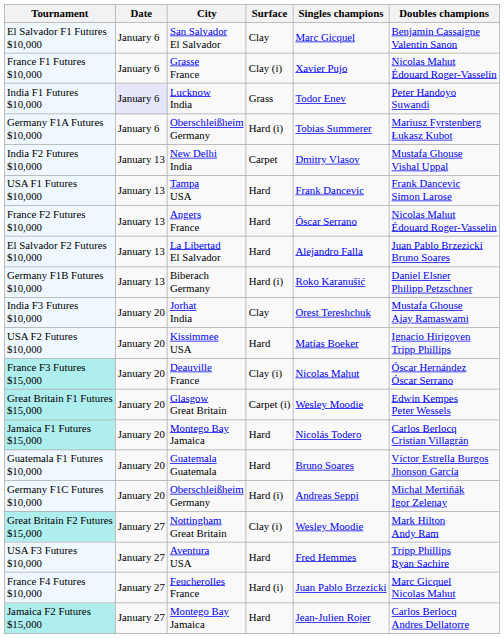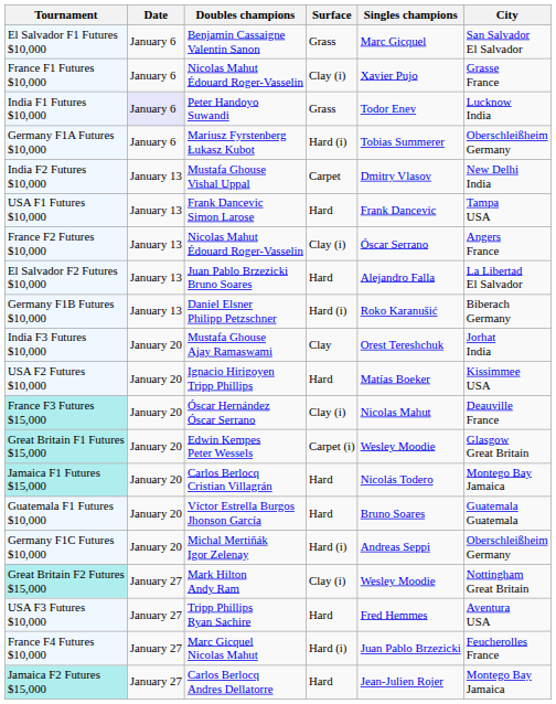 <table class="sortable wikitable" style="font-size:90%">
 <tr>
 <th>Tournament</th>
 <th>Date</th>
-<th>City</th>
+<th>Doubles champions</th>
 <th>Surface</th>
 <th>Singles champions</th>
-<th>Doubles champions</th>
+<th>City</th>
 </tr>
 <tr>
 <td style="background:#f0f8ff;">El Salvador F1 Futures<br>$10,000</td>
 <td>January 6</td>
+<td> <a href='#'>Benjamin Cassaigne</a> <br> <a href='#'>Valentin Sanon</a></td>
+<td>Grass</td>
+<td> <a href='#'>Marc Gicquel</a></td>
 <td><a href='#'>San Salvador</a><br>El Salvador</td>
-<td>Clay</td>
-<td> <a href='#'>Marc Gicquel</a></td>
-<td> <a href='#'>Benjamin Cassaigne</a> <br> <a href='#'>Valentin Sanon</a></td>
 </tr>
 <tr>
 <td style="background:#f0f8ff;">France F1 Futures<br>$10,000</td>
 <td>January 6</td>
-<td><a href='#'>Grasse</a><br>France</td>
+<td> <a href='#'>Nicolas Mahut</a> <br> <a href='#'>Édouard Roger-Vasselin</a></td>
 <td>Clay (i)</td>
 <td> <a href='#'>Xavier Pujo</a></td>
-<td> <a href='#'>Nicolas Mahut</a> <br> <a href='#'>Édouard Roger-Vasselin</a></td>
+<td><a href='#'>Grasse</a><br>France</td>
 </tr>
 <tr>
 <td style="background:#f0f8ff;">India F1 Futures<br>$10,000</td>
 <td style="background: lavender;">January 6</td>
-<td><a href='#'>Lucknow</a><br>India</td>
+<td> <a href='#'>Peter Handoyo</a> <br> <a href='#'>Suwandi</a></td>
 <td>Grass</td>
 <td> <a href='#'>Todor Enev</a></td>
-<td> <a href='#'>Peter Handoyo</a> <br> <a href='#'>Suwandi</a></td>
+<td><a href='#'>Lucknow</a><br>India</td>
 </tr>
 <tr>
 <td style="background:#f0f8ff;">Germany F1A Futures<br>$10,000</td>
 <td>January 6</td>
-<td><a href='#'>Oberschleißheim</a><br>Germany</td>
+<td> <a href='#'>Mariusz Fyrstenberg</a> <br> <a href='#'>Łukasz Kubot</a></td>
 <td>Hard (i)</td>
 <td> <a href='#'>Tobias Summerer</a></td>
-<td> <a href='#'>Mariusz Fyrstenberg</a> <br> <a href='#'>Łukasz Kubot</a></td>
+<td><a href='#'>Oberschleißheim</a><br>Germany</td>
 </tr>
 <tr>
 <td style="background:#f0f8ff;">India F2 Futures<br>$10,000</td>
 <td>January 13</td>
-<td><a href='#'>New Delhi</a><br>India</td>
+<td> <a href='#'>Mustafa Ghouse</a> <br> <a href='#'>Vishal Uppal</a></td>
 <td>Carpet</td>
 <td> <a href='#'>Dmitry Vlasov</a></td>
-<td> <a href='#'>Mustafa Ghouse</a> <br> <a href='#'>Vishal Uppal</a></td>
+<td><a href='#'>New Delhi</a><br>India</td>
 </tr>
 <tr>
 <td style="background:#f0f8ff;">USA F1 Futures<br>$10,000</td>
 <td>January 13</td>
-<td><a href='#'>Tampa</a><br>USA</td>
+<td> <a href='#'>Frank Dancevic</a> <br> <a href='#'>Simon Larose</a></td>
 <td>Hard</td>
 <td> <a href='#'>Frank Dancevic</a></td>
-<td> <a href='#'>Frank Dancevic</a> <br> <a href='#'>Simon Larose</a></td>
+<td><a href='#'>Tampa</a><br>USA</td>
 </tr>
 <tr>
 <td style="background:#f0f8ff;">France F2 Futures<br>$10,000</td>
 <td>January 13</td>
+<td> <a href='#'>Nicolas Mahut</a> <br> <a href='#'>Édouard Roger-Vasselin</a></td>
+<td>Clay (i)</td>
+<td> <a href='#'>Óscar Serrano</a></td>
 <td><a href='#'>Angers</a><br>France</td>
-<td>Hard</td>
-<td> <a href='#'>Óscar Serrano</a></td>
-<td> <a href='#'>Nicolas Mahut</a> <br> <a href='#'>Édouard Roger-Vasselin</a></td>
 </tr>
 <tr>
 <td style="background:#f0f8ff;">El Salvador F2 Futures<br>$10,000</td>
 <td>January 13</td>
-<td><a href='#'>La Libertad</a><br>El Salvador</td>
+<td> <a href='#'>Juan Pablo Brzezicki</a> <br> <a href='#'>Bruno Soares</a></td>
 <td>Hard</td>
 <td> <a href='#'>Alejandro Falla</a></td>
-<td> <a href='#'>Juan Pablo Brzezicki</a> <br> <a href='#'>Bruno Soares</a></td>
+<td><a href='#'>La Libertad</a><br>El Salvador</td>
 </tr>
 <tr>
 <td style="background:#f0f8ff;">Germany F1B Futures<br>$10,000</td>
 <td>January 13</td>
-<td>Biberach<br>Germany</td>
+<td> <a href='#'>Daniel Elsner</a> <br> <a href='#'>Philipp Petzschner</a></td>
 <td>Hard (i)</td>
 <td> <a href='#'>Roko Karanušić</a></td>
-<td> <a href='#'>Daniel Elsner</a> <br> <a href='#'>Philipp Petzschner</a></td>
+<td>Biberach<br>Germany</td>
 </tr>
 <tr>
 <td style="background:#f0f8ff;">India F3 Futures<br>$10,000</td>
 <td>January 20</td>
-<td><a href='#'>Jorhat</a><br>India</td>
+<td> <a href='#'>Mustafa Ghouse</a> <br> <a href='#'>Ajay Ramaswami</a></td>
 <td>Clay</td>
 <td> <a href='#'>Orest Tereshchuk</a></td>
-<td> <a href='#'>Mustafa Ghouse</a> <br> <a href='#'>Ajay Ramaswami</a></td>
+<td><a href='#'>Jorhat</a><br>India</td>
 </tr>
 <tr>
 <td style="background:#f0f8ff;">USA F2 Futures<br>$10,000</td>
 <td>January 20</td>
-<td><a href='#'>Kissimmee</a><br>USA</td>
+<td> <a href='#'>Ignacio Hirigoyen</a> <br> <a href='#'>Tripp Phillips</a></td>
 <td>Hard</td>
 <td> <a href='#'>Matías Boeker</a></td>
-<td> <a href='#'>Ignacio Hirigoyen</a> <br> <a href='#'>Tripp Phillips</a></td>
+<td><a href='#'>Kissimmee</a><br>USA</td>
 </tr>
 <tr>
 <td style="background:#afeeee;">France F3 Futures<br>$15,000</td>
 <td>January 20</td>
-<td><a href='#'>Deauville</a><br>France</td>
+<td> <a href='#'>Óscar Hernández</a> <br> <a href='#'>Óscar Serrano</a></td>
 <td>Clay (i)</td>
 <td> <a href='#'>Nicolas Mahut</a></td>
-<td> <a href='#'>Óscar Hernández</a> <br> <a href='#'>Óscar Serrano</a></td>
+<td><a href='#'>Deauville</a><br>France</td>
 </tr>
 <tr>
 <td style="background:#afeeee;">Great Britain F1 Futures<br>$15,000</td>
 <td>January 20</td>
-<td><a href='#'>Glasgow</a><br>Great Britain</td>
+<td> <a href='#'>Edwin Kempes</a> <br> <a href='#'>Peter Wessels</a></td>
 <td>Carpet (i)</td>
 <td> <a href='#'>Wesley Moodie</a></td>
-<td> <a href='#'>Edwin Kempes</a> <br> <a href='#'>Peter Wessels</a></td>
+<td><a href='#'>Glasgow</a><br>Great Britain</td>
 </tr>
 <tr>
 <td style="background:#afeeee;">Jamaica F1 Futures<br>$15,000</td>
 <td>January 20</td>
-<td><a href='#'>Montego Bay</a><br>Jamaica</td>
+<td> <a href='#'>Carlos Berlocq</a> <br> <a href='#'>Cristian Villagrán</a></td>
 <td>Hard</td>
 <td> <a href='#'>Nicolás Todero</a></td>
-<td> <a href='#'>Carlos Berlocq</a> <br> <a href='#'>Cristian Villagrán</a></td>
+<td><a href='#'>Montego Bay</a><br>Jamaica</td>
 </tr>
 <tr>
 <td style="background:#f0f8ff;">Guatemala F1 Futures<br>$10,000</td>
 <td>January 20</td>
-<td><a href='#'>Guatemala</a><br>Guatemala</td>
+<td> <a href='#'>Víctor Estrella Burgos</a> <br> <a href='#'>Jhonson García</a></td>
 <td>Hard</td>
 <td> <a href='#'>Bruno Soares</a></td>
-<td> <a href='#'>Víctor Estrella Burgos</a> <br> <a href='#'>Jhonson García</a></td>
+<td><a href='#'>Guatemala</a><br>Guatemala</td>
 </tr>
 <tr>
 <td style="background:#f0f8ff;">Germany F1C Futures<br>$10,000</td>
 <td>January 20</td>
-<td><a href='#'>Oberschleißheim</a><br>Germany</td>
+<td> <a href='#'>Michal Mertiňák</a> <br> <a href='#'>Igor Zelenay</a></td>
 <td>Hard (i)</td>
 <td> <a href='#'>Andreas Seppi</a></td>
-<td> <a href='#'>Michal Mertiňák</a> <br> <a href='#'>Igor Zelenay</a></td>
+<td><a href='#'>Oberschleißheim</a><br>Germany</td>
 </tr>
 <tr>
 <td style="background:#afeeee;">Great Britain F2 Futures<br>$15,000</td>
 <td>January 27</td>
-<td><a href='#'>Nottingham</a><br>Great Britain</td>
+<td> <a href='#'>Mark Hilton</a> <br> <a href='#'>Andy Ram</a></td>
 <td>Clay (i)</td>
 <td> <a href='#'>Wesley Moodie</a></td>
-<td> <a href='#'>Mark Hilton</a> <br> <a href='#'>Andy Ram</a></td>
+<td><a href='#'>Nottingham</a><br>Great Britain</td>
 </tr>
 <tr>
 <td style="background:#f0f8ff;">USA F3 Futures<br>$10,000</td>
 <td>January 27</td>
-<td><a href='#'>Aventura</a><br>USA</td>
+<td> <a href='#'>Tripp Phillips</a> <br> <a href='#'>Ryan Sachire</a></td>
 <td>Hard</td>
 <td> <a href='#'>Fred Hemmes</a></td>
-<td> <a href='#'>Tripp Phillips</a> <br> <a href='#'>Ryan Sachire</a></td>
+<td><a href='#'>Aventura</a><br>USA</td>
 </tr>
 <tr>
 <td style="background:#f0f8ff;">France F4 Futures<br>$10,000</td>
 <td>January 27</td>
-<td><a href='#'>Feucherolles</a><br>France</td>
+<td> <a href='#'>Marc Gicquel</a> <br> <a href='#'>Nicolas Mahut</a></td>
 <td>Hard (i)</td>
 <td> <a href='#'>Juan Pablo Brzezicki</a></td>
-<td> <a href='#'>Marc Gicquel</a> <br> <a href='#'>Nicolas Mahut</a></td>
+<td><a href='#'>Feucherolles</a><br>France</td>
 </tr>
 <tr>
 <td style="background:#afeeee;">Jamaica F2 Futures<br>$15,000</td>
 <td>January 27</td>
-<td><a href='#'>Montego Bay</a><br>Jamaica</td>
+<td> <a href='#'>Carlos Berlocq</a> <br> <a href='#'>Andres Dellatorre</a></td>
 <td>Hard</td>
 <td> <a href='#'>Jean-Julien Rojer</a></td>
-<td> <a href='#'>Carlos Berlocq</a> <br> <a href='#'>Andres Dellatorre</a></td>
+<td><a href='#'>Montego Bay</a><br>Jamaica</td>
 </tr>
 </table>
